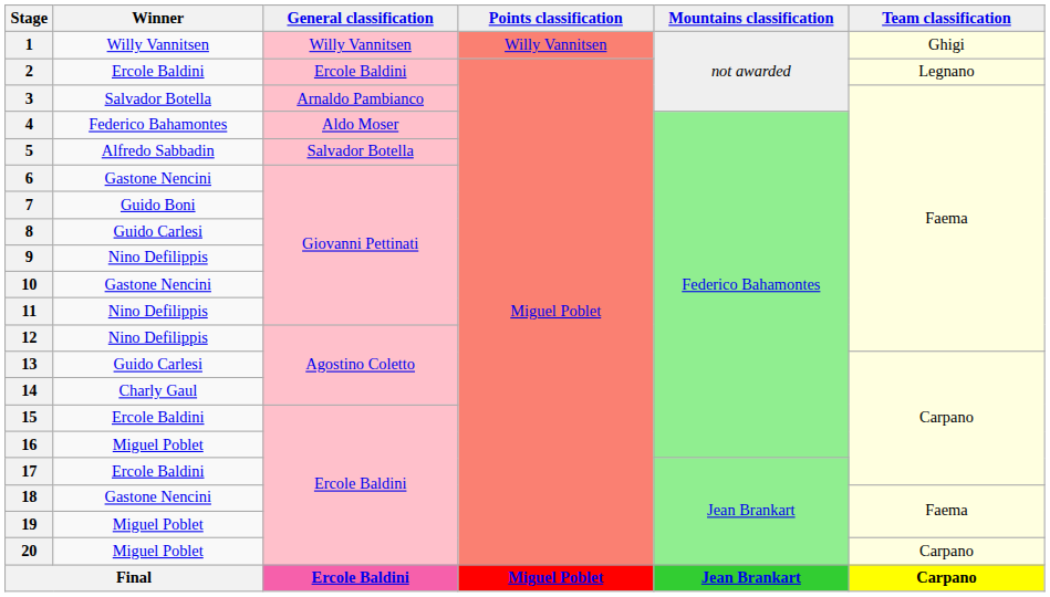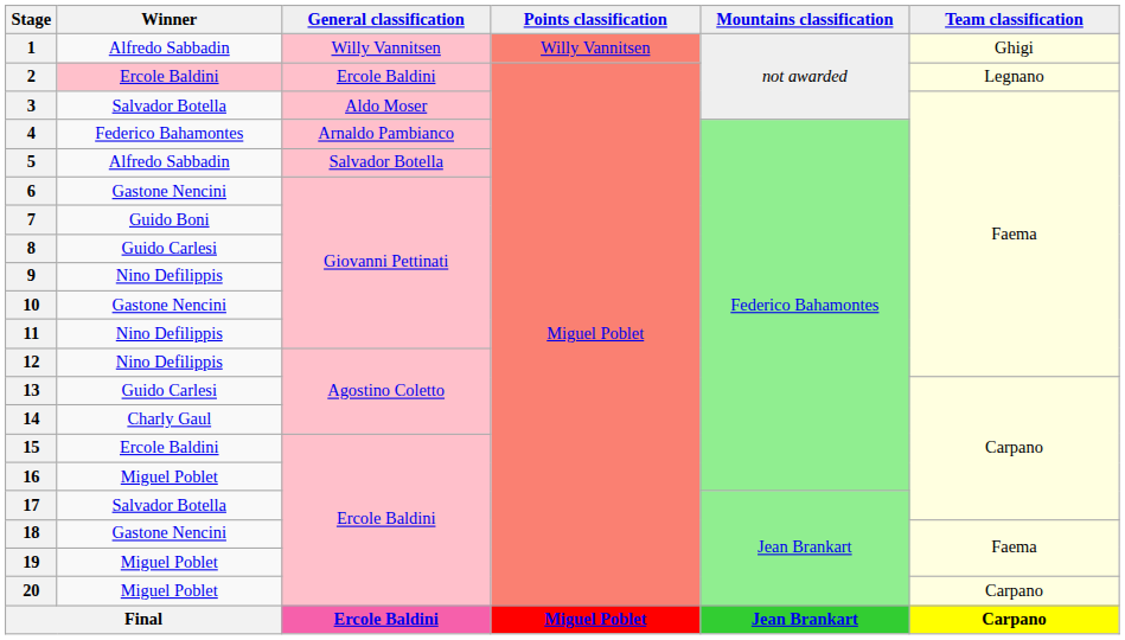 <table class="wikitable" style="text-align: center; font-size:smaller;">
 <tr style="background:#efefef;">
 <th style="width:1%;">Stage</th>
 <th style="width:15%;">Winner</th>
 <th style="background:#efefef; width:14%;"><a href='#'>General classification</a><br></th>
 <th style="background:#efefef; width:14%;"><a href='#'>Points classification</a></th>
 <th style="background:#efefef; width:14%;"><a href='#'>Mountains classification</a></th>
 <th style="background:#efefef; width:14%;"><a href='#'>Team classification</a></th>
 </tr>
 <tr>
 <th>1</th>
-<td><a href='#'>Willy Vannitsen</a></td>
+<td><a href='#'>Alfredo Sabbadin</a></td>
 <td style="background:pink;"><a href='#'>Willy Vannitsen</a></td>
 <td style="background:salmon;"><a href='#'>Willy Vannitsen</a></td>
 <td style="background:#EFEFEF;" rowspan=3><em>not awarded</em></td>
 <td style="background:lightyellow;">Ghigi</td>
 </tr>
 <tr>
 <th>2</th>
-<td><a href='#'>Ercole Baldini</a></td>
+<td style="background: pink;"><a href='#'>Ercole Baldini</a></td>
 <td style="background:pink;"><a href='#'>Ercole Baldini</a></td>
 <td style="background:salmon;" rowspan=19><a href='#'>Miguel Poblet</a></td>
 <td style="background:lightyellow;">Legnano</td>
 </tr>
 <tr>
 <th>3</th>
 <td><a href='#'>Salvador Botella</a></td>
-<td style="background:pink;"><a href='#'>Arnaldo Pambianco</a></td>
+<td style="background:pink;"><a href='#'>Aldo Moser</a></td>
 <td style="background:lightyellow;" rowspan=10>Faema</td>
 </tr>
 <tr>
 <th>4</th>
 <td><a href='#'>Federico Bahamontes</a></td>
-<td style="background:pink;"><a href='#'>Aldo Moser</a></td>
+<td style="background:pink;"><a href='#'>Arnaldo Pambianco</a></td>
 <td style="background:lightgreen;" rowspan=13><a href='#'>Federico Bahamontes</a></td>
 </tr>
 <tr>
 <th>5</th>
 <td><a href='#'>Alfredo Sabbadin</a></td>
 <td style="background:pink;"><a href='#'>Salvador Botella</a></td>
 </tr>
 <tr>
 <th>6</th>
 <td><a href='#'>Gastone Nencini</a></td>
 <td style="background:pink;" rowspan=6><a href='#'>Giovanni Pettinati</a></td>
 </tr>
 <tr>
 <th>7</th>
 <td><a href='#'>Guido Boni</a></td>
 </tr>
 <tr>
 <th>8</th>
 <td><a href='#'>Guido Carlesi</a></td>
 </tr>
 <tr>
 <th>9</th>
 <td><a href='#'>Nino Defilippis</a></td>
 </tr>
 <tr>
 <th>10</th>
 <td><a href='#'>Gastone Nencini</a></td>
 </tr>
 <tr>
 <th>11</th>
 <td><a href='#'>Nino Defilippis</a></td>
 </tr>
 <tr>
 <th>12</th>
 <td><a href='#'>Nino Defilippis</a></td>
 <td style="background:pink;" rowspan=3><a href='#'>Agostino Coletto</a></td>
 </tr>
 <tr>
 <th>13</th>
 <td><a href='#'>Guido Carlesi</a></td>
 <td style="background:lightyellow;" rowspan=5>Carpano</td>
 </tr>
 <tr>
 <th>14</th>
 <td><a href='#'>Charly Gaul</a></td>
 </tr>
 <tr>
 <th>15</th>
 <td><a href='#'>Ercole Baldini</a></td>
 <td style="background:pink;" rowspan=6><a href='#'>Ercole Baldini</a></td>
 </tr>
 <tr>
 <th>16</th>
 <td><a href='#'>Miguel Poblet</a></td>
 </tr>
 <tr>
 <th>17</th>
-<td><a href='#'>Ercole Baldini</a></td>
+<td><a href='#'>Salvador Botella</a></td>
 <td style="background:lightgreen;" rowspan=4><a href='#'>Jean Brankart</a></td>
 </tr>
 <tr>
 <th>18</th>
 <td><a href='#'>Gastone Nencini</a></td>
 <td style="background:lightyellow;" rowspan=2>Faema</td>
 </tr>
 <tr>
 <th>19</th>
 <td><a href='#'>Miguel Poblet</a></td>
 </tr>
 <tr>
 <th>20</th>
 <td><a href='#'>Miguel Poblet</a></td>
 <td style="background:lightyellow;">Carpano</td>
 </tr>
 <tr>
 <th colspan=2><strong>Final</strong></th>
 <th style="background:#F660AB;"><strong><a href='#'>Ercole Baldini</a></strong></th>
 <th style="background:red;"><strong><a href='#'>Miguel Poblet</a></strong></th>
 <th style="background:#32CD32;"><strong><a href='#'>Jean Brankart</a></strong></th>
 <th style="background:yellow;"><strong>Carpano</strong></th>
 </tr>
 </table>
